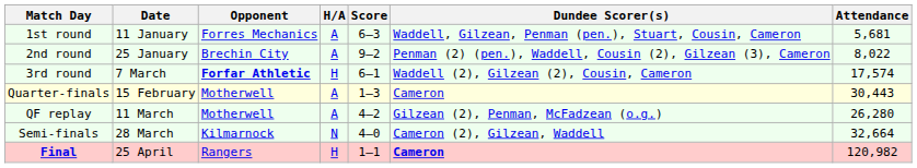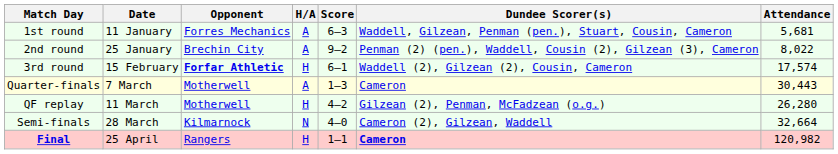 <table class="wikitable" style="text-align:center">
 <tr>
 <th>Match Day</th>
 <th>Date</th>
 <th>Opponent</th>
 <th>H/A</th>
 <th>Score</th>
 <th>Dundee Scorer(s)</th>
 <th>Attendance</th>
 </tr>
 <tr bgcolor="#EEFFEE">
 <td>1st round</td>
 <td align="left">11 January</td>
 <td align="left"><a href='#'>Forres Mechanics</a></td>
 <td><a href='#'>A</a></td>
 <td>6–3</td>
 <td align="left"><a href='#'>Waddell</a>, <a href='#'>Gilzean</a>, <a href='#'>Penman</a> (<a href='#'>pen.</a>), <a href='#'>Stuart</a>, <a href='#'>Cousin</a>, <a href='#'>Cameron</a></td>
 <td>5,681</td>
 </tr>
 <tr bgcolor="#EEFFEE">
 <td>2nd round</td>
 <td align="left">25 January</td>
 <td align="left"><a href='#'>Brechin City</a></td>
 <td><a href='#'>A</a></td>
 <td>9–2</td>
 <td align="left"><a href='#'>Penman</a> (2) (<a href='#'>pen.</a>), <a href='#'>Waddell</a>, <a href='#'>Cousin</a> (2), <a href='#'>Gilzean</a> (3), <a href='#'>Cameron</a></td>
 <td>8,022</td>
 </tr>
 <tr bgcolor="#EEFFEE">
 <td>3rd round</td>
-<td align="left">7 March</td>
+<td align="left">15 February</td>
 <td align="left"><strong><a href='#'>Forfar Athletic</a></strong></td>
 <td><a href='#'>H</a></td>
 <td>6–1</td>
 <td align="left"><a href='#'>Waddell</a> (2), <a href='#'>Gilzean</a> (2), <a href='#'>Cousin</a>, <a href='#'>Cameron</a></td>
 <td>17,574</td>
 </tr>
 <tr bgcolor="#FFFFDD">
 <td>Quarter-finals</td>
-<td align="left">15 February</td>
+<td align="left">7 March</td>
 <td align="left"><a href='#'>Motherwell</a></td>
 <td><a href='#'>A</a></td>
 <td>1–3</td>
 <td align="left"><a href='#'>Cameron</a></td>
 <td>30,443</td>
 </tr>
 <tr bgcolor="#EEFFEE">
 <td>QF replay</td>
 <td align="left">11 March</td>
 <td align="left"><a href='#'>Motherwell</a></td>
-<td><a href='#'>A</a></td>
+<td><a href='#'>H</a></td>
 <td>4–2</td>
 <td align="left"><a href='#'>Gilzean</a> (2), <a href='#'>Penman</a>, <a href='#'>McFadzean</a> (<a href='#'>o.g.</a>)</td>
 <td>26,280</td>
 </tr>
 <tr bgcolor="#EEFFEE">
 <td>Semi-finals</td>
 <td align="left">28 March</td>
 <td align="left"><a href='#'>Kilmarnock</a></td>
 <td><a href='#'>N</a></td>
 <td>4–0</td>
 <td align="left"><a href='#'>Cameron</a> (2), <a href='#'>Gilzean</a>, <a href='#'>Waddell</a></td>
 <td>32,664</td>
 </tr>
 <tr bgcolor="#FFCCCC">
 <td><a href='#'><strong>Final</strong></a></td>
 <td align="left">25 April</td>
 <td align="left"><a href='#'>Rangers</a></td>
 <td><a href='#'>H</a></td>
 <td>1–1</td>
 <td align="left"><strong><a href='#'>Cameron</a></strong></td>
 <td>120,982</td>
 </tr>
 </table>
